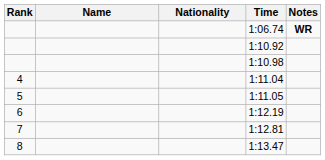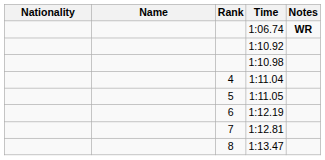 <table class="wikitable sortable" style="text-align:center">
 <tr>
+<th style="width:125px">Nationality</th>
+<th style="width:180px">Name</th>
 <th>Rank</th>
-<th style="width:180px">Name</th>
-<th style="width:125px">Nationality</th>
 <th>Time</th>
 <th>Notes</th>
 </tr>
 <tr>
-<td></td>
 <td style="text-align:left;"></td>
 <td style="text-align:left;"></td>
+<td></td>
 <td>1:06.74</td>
 <td><strong>WR</strong></td>
 </tr>
 <tr>
-<td></td>
 <td style="text-align:left;"></td>
 <td style="text-align:left;"></td>
+<td></td>
 <td>1:10.92</td>
 <td></td>
 </tr>
 <tr>
-<td></td>
 <td style="text-align:left;"></td>
 <td style="text-align:left;"></td>
+<td></td>
 <td>1:10.98</td>
 <td></td>
 </tr>
 <tr>
-<td>4</td>
 <td style="text-align:left;"></td>
 <td style="text-align:left;"></td>
+<td>4</td>
 <td>1:11.04</td>
 <td></td>
 </tr>
 <tr>
-<td>5</td>
 <td style="text-align:left;"></td>
 <td style="text-align:left;"></td>
+<td>5</td>
 <td>1:11.05</td>
 <td></td>
 </tr>
 <tr>
-<td>6</td>
 <td style="text-align:left;"></td>
 <td style="text-align:left;"></td>
+<td>6</td>
 <td>1:12.19</td>
 <td></td>
 </tr>
 <tr>
-<td>7</td>
 <td style="text-align:left;"></td>
 <td style="text-align:left;"></td>
+<td>7</td>
 <td>1:12.81</td>
 <td></td>
 </tr>
 <tr>
-<td>8</td>
 <td style="text-align:left;"></td>
 <td style="text-align:left;"></td>
+<td>8</td>
 <td>1:13.47</td>
 <td></td>
 </tr>
 </table>
